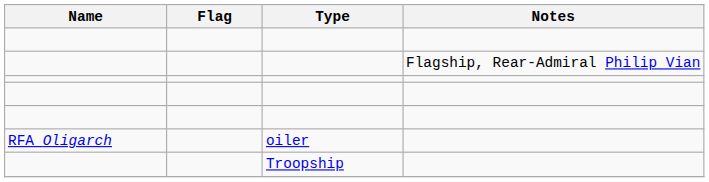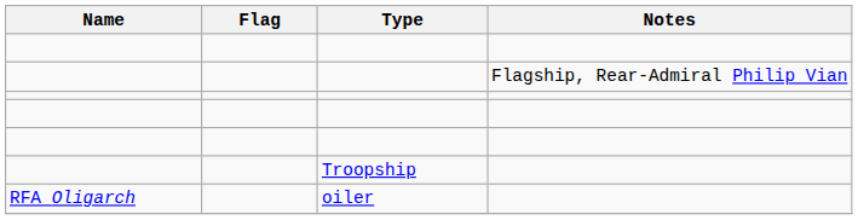 <table class="wikitable sortable">
 <tr>
 <th scope="col" width="140px">Name</th>
 <th scope="col" width="80px">Flag</th>
 <th scope="col" width="120px">Type</th>
 <th>Notes</th>
 </tr>
 <tr>
 <td></td>
 <td></td>
 <td></td>
 <td> </td>
 </tr>
 <tr>
 <td></td>
 <td></td>
 <td></td>
 <td>Flagship, Rear-Admiral <a href='#'>Philip Vian</a></td>
 </tr>
 <tr>
 <td></td>
 <td></td>
 <td></td>
 <td></td>
 </tr>
 <tr>
 <td></td>
 <td></td>
 <td></td>
 <td> </td>
 </tr>
 <tr>
 <td></td>
 <td></td>
 <td></td>
 <td> </td>
 </tr>
 <tr>
+<td></td>
+<td></td>
+<td><a href='#'>Troopship</a></td>
+<td> </td>
+</tr>
+<tr>
 <td><a href='#'>RFA <em>Oligarch</em></a></td>
 <td></td>
 <td><a href='#'>oiler</a></td>
 <td> </td>
 </tr>
 <tr>
-<td></td>
-<td></td>
-<td><a href='#'>Troopship</a></td>
-<td> </td>
-</tr>
-<tr>
 </tr>
 </table>
